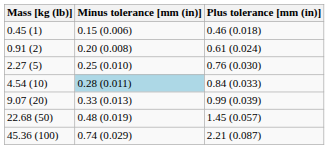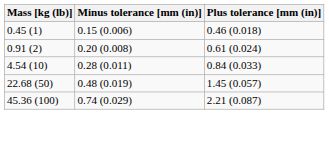 <table class="wikitable">
 <tr>
 <th>Mass [kg (lb)]</th>
 <th>Minus tolerance [mm (in)]</th>
 <th>Plus tolerance [mm (in)]</th>
 </tr>
 <tr>
 <td>0.45 (1)</td>
 <td>0.15 (0.006)</td>
 <td>0.46 (0.018)</td>
 </tr>
 <tr>
 <td>0.91 (2)</td>
 <td>0.20 (0.008)</td>
 <td>0.61 (0.024)</td>
 </tr>
 <tr>
-<td>2.27 (5)</td>
-<td>0.25 (0.010)</td>
-<td>0.76 (0.030)</td>
-</tr>
-<tr>
 <td>4.54 (10)</td>
-<td style="background: lightblue;">0.28 (0.011)</td>
+<td>0.28 (0.011)</td>
 <td>0.84 (0.033)</td>
-</tr>
-<tr>
-<td>9.07 (20)</td>
-<td>0.33 (0.013)</td>
-<td>0.99 (0.039)</td>
 </tr>
 <tr>
 <td>22.68 (50)</td>
 <td>0.48 (0.019)</td>
 <td>1.45 (0.057)</td>
 </tr>
 <tr>
 <td>45.36 (100)</td>
 <td>0.74 (0.029)</td>
 <td>2.21 (0.087)</td>
 </tr>
 </table>
